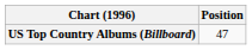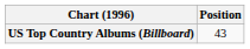 <table class="wikitable plainrowheaders" style="text-align:center">
 <tr>
 <th scope="col">Chart (1996)</th>
 <th scope="col">Position</th>
 </tr>
 <tr>
 <th scope="row">US Top Country Albums (<em>Billboard</em>)</th>
-<td>47</td>
+<td>43</td>
 </tr>
 </table>
